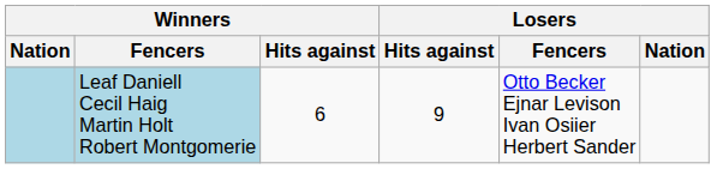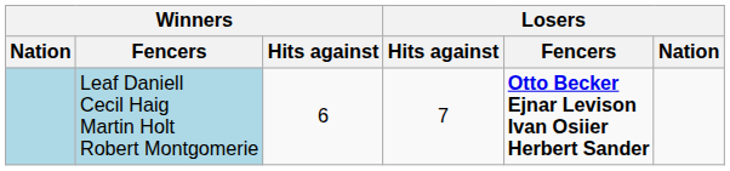 <table class=wikitable>
 <tr>
 <th colspan=3>Winners</th>
 <th colspan=3>Losers</th>
 </tr>
 <tr>
 <th>Nation</th>
 <th>Fencers</th>
 <th>Hits against</th>
 <th>Hits against</th>
 <th>Fencers</th>
 <th>Nation</th>
 </tr>
 <tr>
 <td bgcolor=lightblue></td>
 <td bgcolor=lightblue>Leaf Daniell <br> Cecil Haig <br> Martin Holt <br> Robert Montgomerie</td>
 <td align=center>6</td>
-<td align=center>9</td>
-<td><a href='#'>Otto Becker</a> <br> Ejnar Levison <br> Ivan Osiier <br> Herbert Sander</td>
+<td align=center>7</td>
+<td><strong><a href='#'>Otto Becker</a> <br> Ejnar Levison <br> Ivan Osiier <br> Herbert Sander</strong></td>
 <td></td>
 </tr>
 </table>
